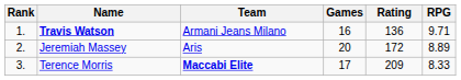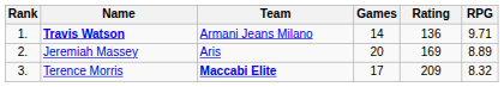 <table class="wikitable sortable" style="text-align: center;">
 <tr>
 <th>Rank</th>
 <th width=200>Name</th>
 <th width=200>Team</th>
 <th>Games</th>
 <th width=75>Rating</th>
 <th width=40>RPG</th>
 </tr>
 <tr>
 <td>1.</td>
 <td align="left"> <strong><a href='#'>Travis Watson</a></strong></td>
 <td align="left"> <a href='#'>Armani Jeans Milano</a></td>
-<td>16</td>
+<td>14</td>
 <td>136</td>
 <td>9.71</td>
 </tr>
 <tr>
 <td>2.</td>
 <td align="left"> <a href='#'>Jeremiah Massey</a></td>
 <td align="left"> <a href='#'>Aris</a></td>
 <td>20</td>
-<td>172</td>
+<td>169</td>
 <td>8.89</td>
 </tr>
 <tr>
 <td>3.</td>
 <td align="left"> <a href='#'>Terence Morris</a></td>
 <td align="left"><strong> <a href='#'>Maccabi Elite</a></strong></td>
 <td>17</td>
 <td>209</td>
-<td>8.33</td>
+<td>8.32</td>
 </tr>
 </table>
